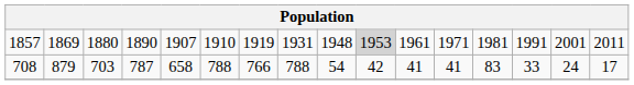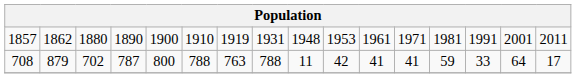 <table class="wikitable" style="margin: 0.5em auto; text-align: center;">
 <tr>
 <th colspan="16">Population</th>
 </tr>
 <tr>
 <td>1857</td>
-<td>1869</td>
+<td>1862</td>
 <td>1880</td>
 <td>1890</td>
-<td>1907</td>
+<td>1900</td>
 <td>1910</td>
 <td>1919</td>
 <td>1931</td>
 <td>1948</td>
-<td style="background: lightgrey;">1953</td>
+<td>1953</td>
 <td>1961</td>
 <td>1971</td>
 <td>1981</td>
 <td>1991</td>
 <td>2001</td>
 <td>2011</td>
 </tr>
 <tr>
 <td>708</td>
 <td>879</td>
-<td>703</td>
+<td>702</td>
 <td>787</td>
-<td>658</td>
+<td>800</td>
 <td>788</td>
-<td>766</td>
+<td>763</td>
 <td>788</td>
-<td>54</td>
+<td>11</td>
 <td>42</td>
 <td>41</td>
 <td>41</td>
-<td>83</td>
+<td>59</td>
 <td>33</td>
-<td>24</td>
+<td>64</td>
 <td>17</td>
 </tr>
 <tr>
 </tr>
 </table>
